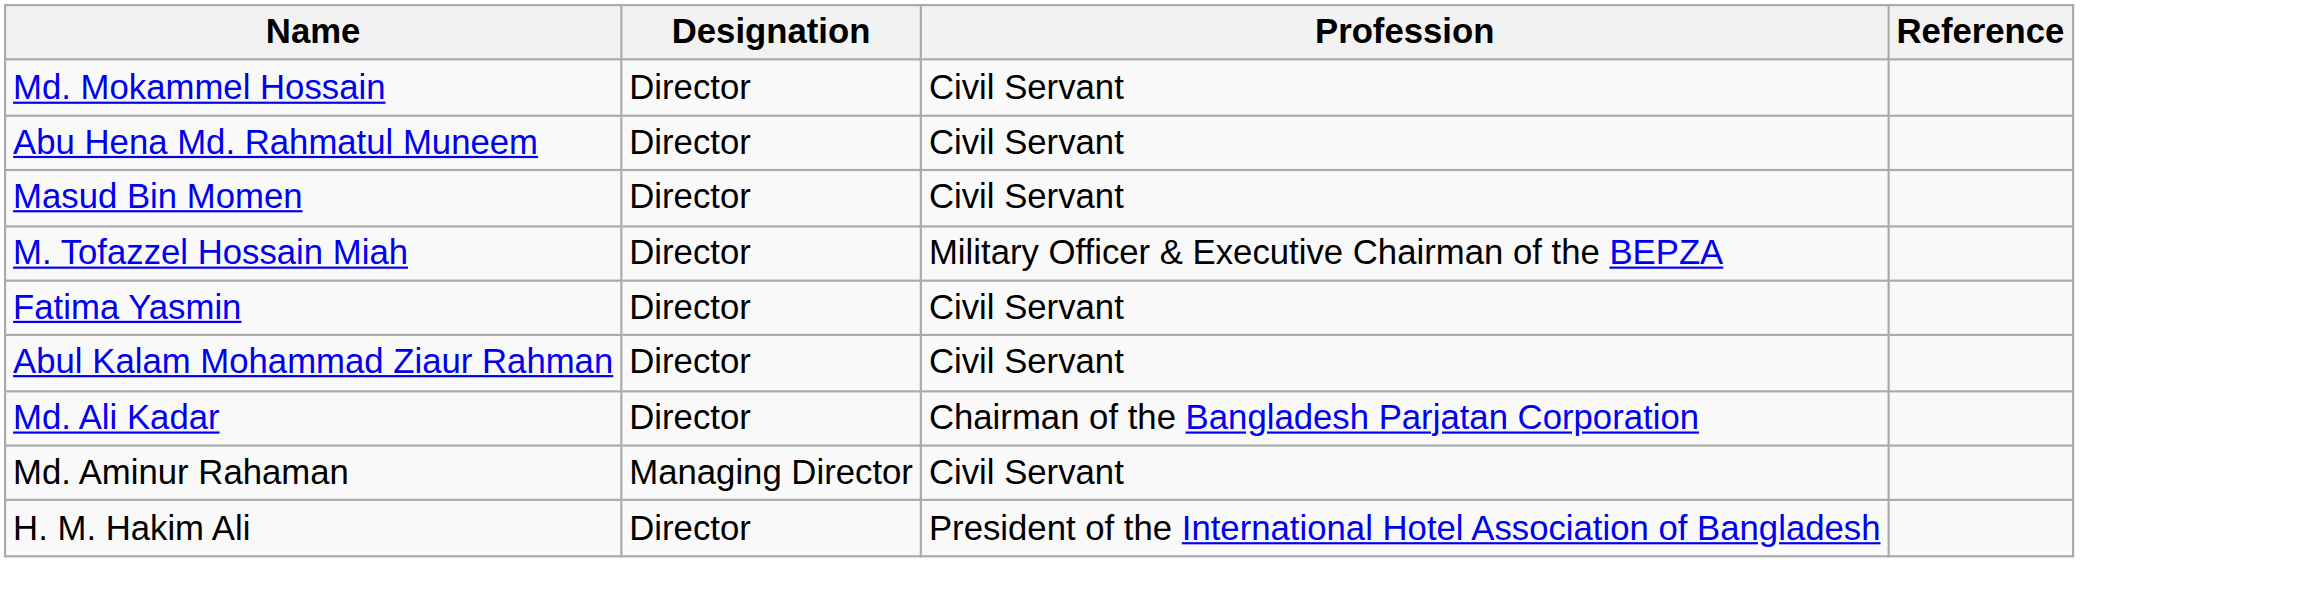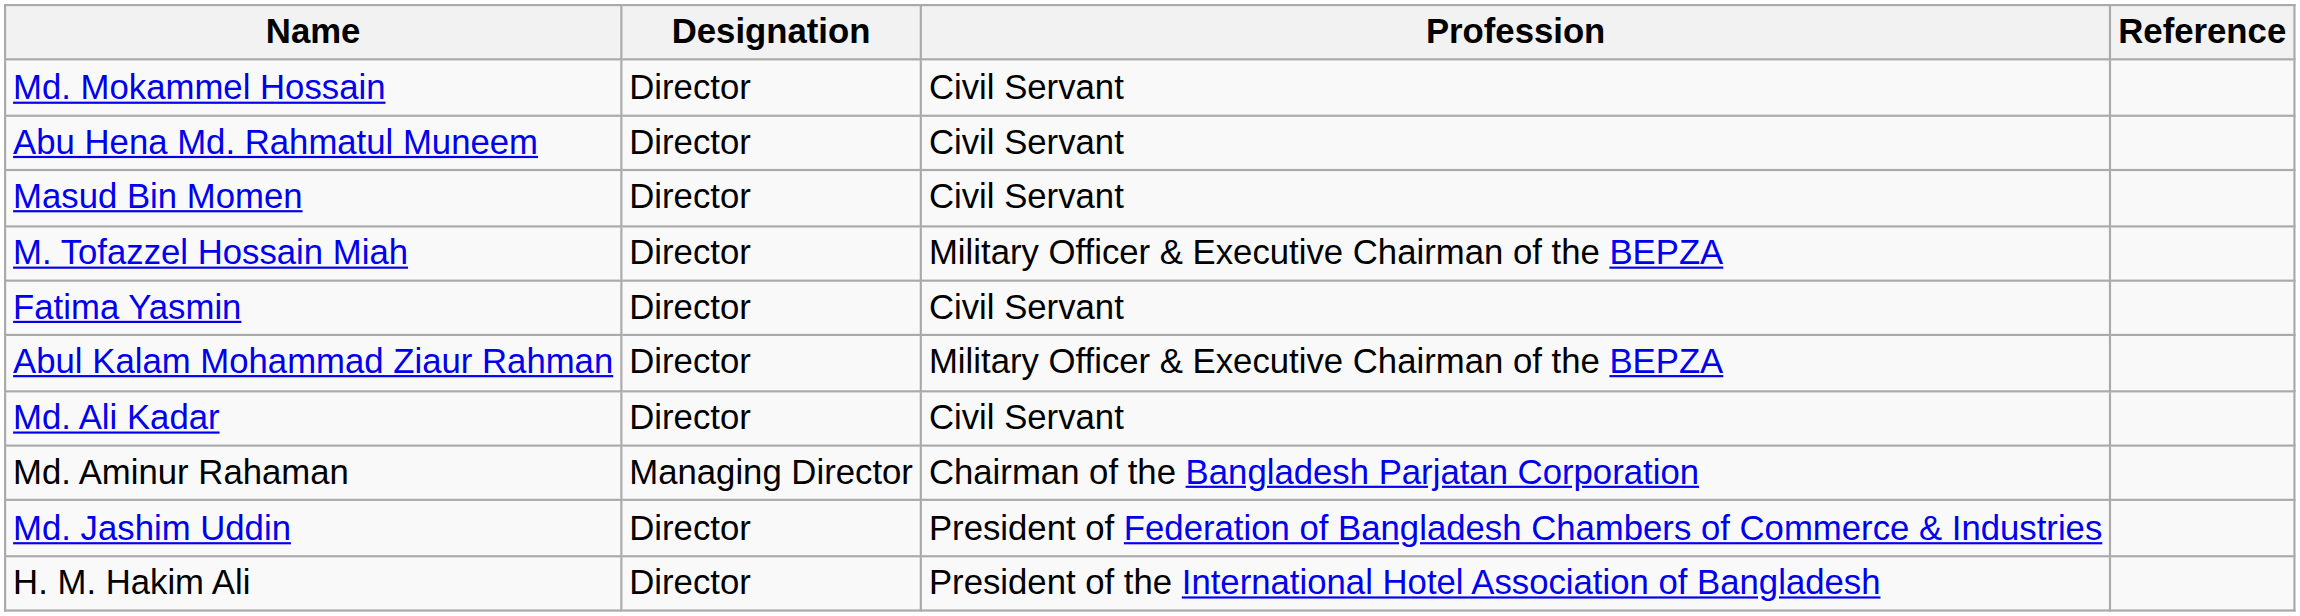 <table class="wikitable">
 <tr>
 <th>Name</th>
 <th>Designation</th>
 <th>Profession</th>
 <th>Reference</th>
 </tr>
 <tr>
 <td><a href='#'>Md. Mokammel Hossain</a></td>
 <td>Director</td>
 <td>Civil Servant</td>
 <td></td>
 </tr>
 <tr>
 <td><a href='#'>Abu Hena Md. Rahmatul Muneem</a></td>
 <td>Director</td>
 <td>Civil Servant</td>
 <td></td>
 </tr>
 <tr>
 <td><a href='#'>Masud Bin Momen</a></td>
 <td>Director</td>
 <td>Civil Servant</td>
 <td></td>
 </tr>
 <tr>
 <td><a href='#'>M. Tofazzel Hossain Miah</a></td>
 <td>Director</td>
 <td>Military Officer & Executive Chairman of the <a href='#'>BEPZA</a></td>
 <td></td>
 </tr>
 <tr>
 <td><a href='#'>Fatima Yasmin</a></td>
 <td>Director</td>
 <td>Civil Servant</td>
 <td></td>
 </tr>
 <tr>
 <td><a href='#'>Abul Kalam Mohammad Ziaur Rahman</a></td>
 <td>Director</td>
-<td>Civil Servant</td>
+<td>Military Officer & Executive Chairman of the <a href='#'>BEPZA</a></td>
 <td></td>
 </tr>
 <tr>
 <td><a href='#'>Md. Ali Kadar</a></td>
 <td>Director</td>
-<td>Chairman of the <a href='#'>Bangladesh Parjatan Corporation</a></td>
+<td>Civil Servant</td>
 <td></td>
 </tr>
 <tr>
 <td>Md. Aminur Rahaman</td>
 <td>Managing Director</td>
-<td>Civil Servant</td>
+<td>Chairman of the <a href='#'>Bangladesh Parjatan Corporation</a></td>
+<td></td>
+</tr>
+<tr>
+<td><a href='#'>Md. Jashim Uddin</a></td>
+<td>Director</td>
+<td>President of <a href='#'>Federation of Bangladesh Chambers of Commerce & Industries</a></td>
 <td></td>
 </tr>
 <tr>
 <td>H. M. Hakim Ali</td>
 <td>Director</td>
 <td>President of the <a href='#'>International Hotel Association of Bangladesh</a></td>
 <td></td>
 </tr>
 </table>
